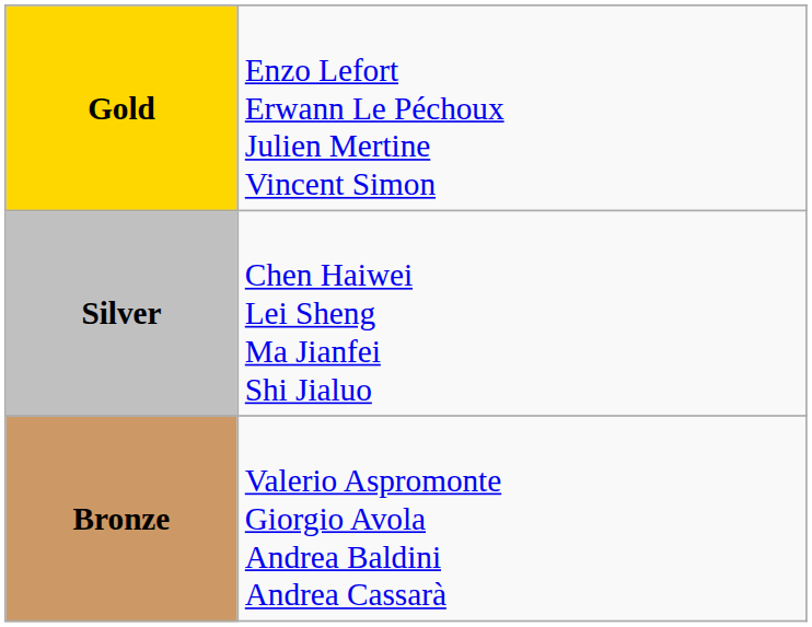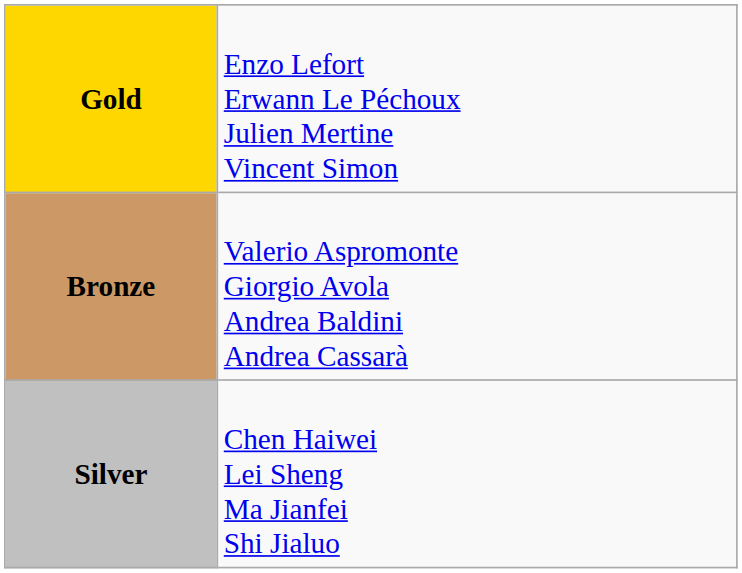 <table class="wikitable" style="text-align:center; font-size:110%;" width="35%">
 <tr>
 <td bgcolor="gold"><strong>Gold</strong></td>
 <td align=left><br><a href='#'>Enzo Lefort</a><br><a href='#'>Erwann Le Péchoux</a><br><a href='#'>Julien Mertine</a><br><a href='#'>Vincent Simon</a></td>
 </tr>
 <tr>
+<td bgcolor="#cc9966"><strong>Bronze</strong></td>
+<td align=left><br><a href='#'>Valerio Aspromonte</a><br><a href='#'>Giorgio Avola</a><br><a href='#'>Andrea Baldini</a><br><a href='#'>Andrea Cassarà</a></td>
+</tr>
+<tr>
 <td bgcolor="silver"><strong>Silver</strong></td>
 <td align=left><br><a href='#'>Chen Haiwei</a><br><a href='#'>Lei Sheng</a><br><a href='#'>Ma Jianfei</a><br><a href='#'>Shi Jialuo</a></td>
 </tr>
-<tr>
-<td bgcolor="#cc9966"><strong>Bronze</strong></td>
-<td align=left><br><a href='#'>Valerio Aspromonte</a><br><a href='#'>Giorgio Avola</a><br><a href='#'>Andrea Baldini</a><br><a href='#'>Andrea Cassarà</a></td>
-</tr>
 </table>
